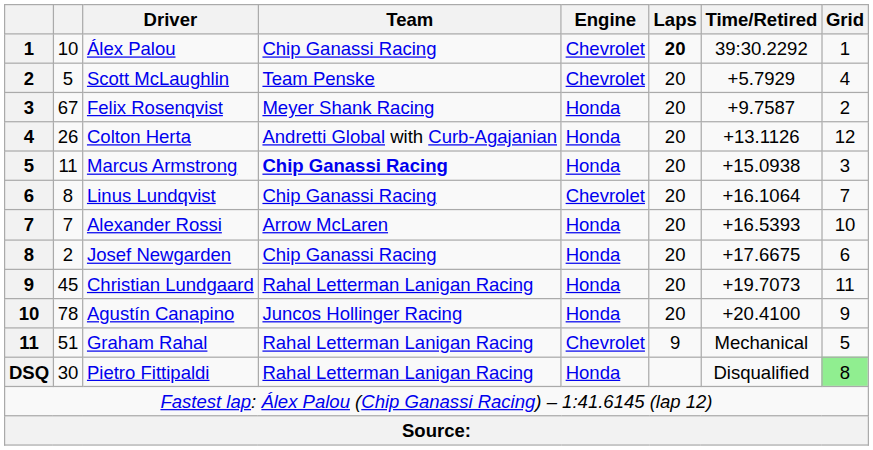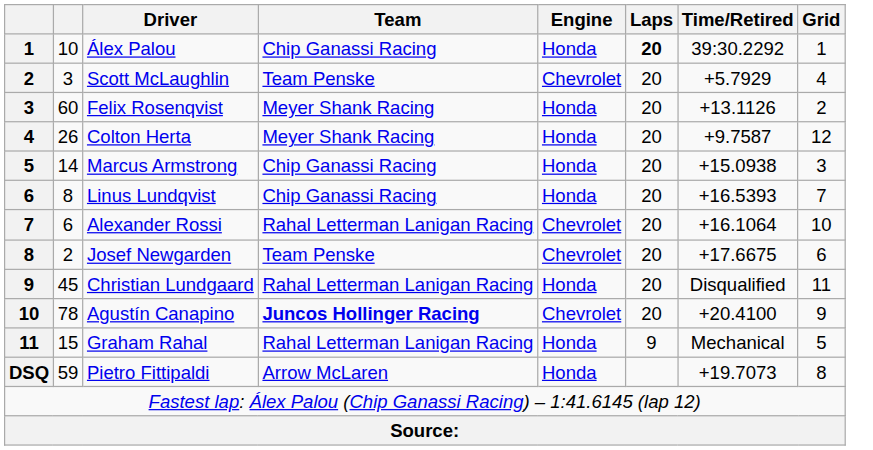 <table class="wikitable sortable" style="font-size:95%;">
 <tr>
 <th scope="col"></th>
 <th scope="col"></th>
 <th scope="col">Driver</th>
 <th scope="col">Team</th>
 <th scope="col">Engine</th>
 <th class="unsortable" scope="col">Laps</th>
 <th class="unsortable" scope="col">Time/Retired</th>
 <th scope="col">Grid</th>
 </tr>
 <tr>
 <th>1</th>
 <td align="center">10</td>
 <td nowrap> <a href='#'>Álex Palou</a></td>
 <td nowrap><a href='#'>Chip Ganassi Racing</a></td>
-<td nowrap><a href='#'>Chevrolet</a></td>
+<td nowrap><a href='#'>Honda</a></td>
 <td align="center"><strong>20</strong></td>
 <td align="center">39:30.2292</td>
 <td align="center">1</td>
 </tr>
 <tr>
 <th>2</th>
-<td align="center">5</td>
+<td align="center">3</td>
 <td nowrap> <a href='#'>Scott McLaughlin</a></td>
 <td nowrap><a href='#'>Team Penske</a></td>
 <td nowrap><a href='#'>Chevrolet</a></td>
 <td align="center">20</td>
 <td align="center">+5.7929</td>
 <td align="center">4</td>
 </tr>
 <tr>
 <th>3</th>
-<td align="center">67</td>
+<td align="center">60</td>
 <td nowrap> <a href='#'>Felix Rosenqvist</a></td>
 <td nowrap><a href='#'>Meyer Shank Racing</a></td>
 <td nowrap><a href='#'>Honda</a></td>
 <td align="center">20</td>
-<td align="center">+9.7587</td>
+<td align="center">+13.1126</td>
 <td align="center">2</td>
 </tr>
 <tr>
 <th>4</th>
 <td align="center">26</td>
 <td nowrap> <a href='#'>Colton Herta</a></td>
-<td nowrap><a href='#'>Andretti Global</a> with <a href='#'>Curb-Agajanian</a></td>
+<td nowrap><a href='#'>Meyer Shank Racing</a></td>
 <td nowrap><a href='#'>Honda</a></td>
 <td align="center">20</td>
-<td align="center">+13.1126</td>
+<td align="center">+9.7587</td>
 <td align="center">12</td>
 </tr>
 <tr>
 <th>5</th>
-<td align="center">11</td>
+<td align="center">14</td>
 <td nowrap> <a href='#'>Marcus Armstrong</a></td>
-<td nowrap><strong><a href='#'>Chip Ganassi Racing</a></strong></td>
+<td nowrap><a href='#'>Chip Ganassi Racing</a></td>
 <td nowrap><a href='#'>Honda</a></td>
 <td align="center">20</td>
 <td align="center">+15.0938</td>
 <td align="center">3</td>
 </tr>
 <tr>
 <th>6</th>
 <td align="center">8</td>
 <td nowrap> <a href='#'>Linus Lundqvist</a> <strong></strong></td>
 <td nowrap><a href='#'>Chip Ganassi Racing</a></td>
-<td nowrap><a href='#'>Chevrolet</a></td>
+<td nowrap><a href='#'>Honda</a></td>
 <td align="center">20</td>
-<td align="center">+16.1064</td>
+<td align="center">+16.5393</td>
 <td align="center">7</td>
 </tr>
 <tr>
 <th>7</th>
-<td align="center">7</td>
+<td align="center">6</td>
 <td nowrap> <a href='#'>Alexander Rossi</a></td>
-<td nowrap><a href='#'>Arrow McLaren</a></td>
-<td nowrap><a href='#'>Honda</a></td>
+<td nowrap><a href='#'>Rahal Letterman Lanigan Racing</a></td>
+<td nowrap><a href='#'>Chevrolet</a></td>
 <td align="center">20</td>
-<td align="center">+16.5393</td>
+<td align="center">+16.1064</td>
 <td align="center">10</td>
 </tr>
 <tr>
 <th>8</th>
 <td align="center">2</td>
 <td nowrap> <a href='#'>Josef Newgarden</a></td>
-<td nowrap><a href='#'>Chip Ganassi Racing</a></td>
-<td nowrap><a href='#'>Honda</a></td>
+<td nowrap><a href='#'>Team Penske</a></td>
+<td nowrap><a href='#'>Chevrolet</a></td>
 <td align="center">20</td>
 <td align="center">+17.6675</td>
 <td align="center">6</td>
 </tr>
 <tr>
 <th>9</th>
 <td align="center">45</td>
 <td nowrap> <a href='#'>Christian Lundgaard</a></td>
 <td nowrap><a href='#'>Rahal Letterman Lanigan Racing</a></td>
 <td nowrap><a href='#'>Honda</a></td>
 <td align="center">20</td>
-<td align="center">+19.7073</td>
+<td align="center">Disqualified</td>
 <td align="center">11</td>
 </tr>
 <tr>
 <th>10</th>
 <td align="center">78</td>
 <td nowrap> <a href='#'>Agustín Canapino</a></td>
-<td nowrap><a href='#'>Juncos Hollinger Racing</a></td>
-<td nowrap><a href='#'>Honda</a></td>
+<td nowrap><strong><a href='#'>Juncos Hollinger Racing</a></strong></td>
+<td nowrap><a href='#'>Chevrolet</a></td>
 <td align="center">20</td>
 <td align="center">+20.4100</td>
 <td align="center">9</td>
 </tr>
 <tr>
 <th>11</th>
-<td align="center">51</td>
+<td align="center">15</td>
 <td nowrap> <a href='#'>Graham Rahal</a></td>
 <td nowrap><a href='#'>Rahal Letterman Lanigan Racing</a></td>
-<td nowrap><a href='#'>Chevrolet</a></td>
+<td nowrap><a href='#'>Honda</a></td>
 <td align="center">9</td>
 <td align="center">Mechanical</td>
 <td align="center">5</td>
 </tr>
 <tr>
 <th>DSQ</th>
-<td align="center">30</td>
+<td align="center">59</td>
 <td nowrap> <a href='#'>Pietro Fittipaldi</a></td>
-<td nowrap><a href='#'>Rahal Letterman Lanigan Racing</a></td>
+<td nowrap><a href='#'>Arrow McLaren</a></td>
 <td nowrap><a href='#'>Honda</a></td>
 <td align="center"></td>
-<td align="center">Disqualified</td>
-<td align="center" style="background: lightgreen;">8</td>
+<td align="center">+19.7073</td>
+<td align="center">8</td>
 </tr>
 <tr>
 <td align=center colspan=8><em><a href='#'>Fastest lap</a>:  <a href='#'>Álex Palou</a> (<a href='#'>Chip Ganassi Racing</a>) – 1:41.6145 (lap 12)</em></td>
 </tr>
 <tr>
 <th colspan=8>Source:</th>
 </tr>
 </table>
